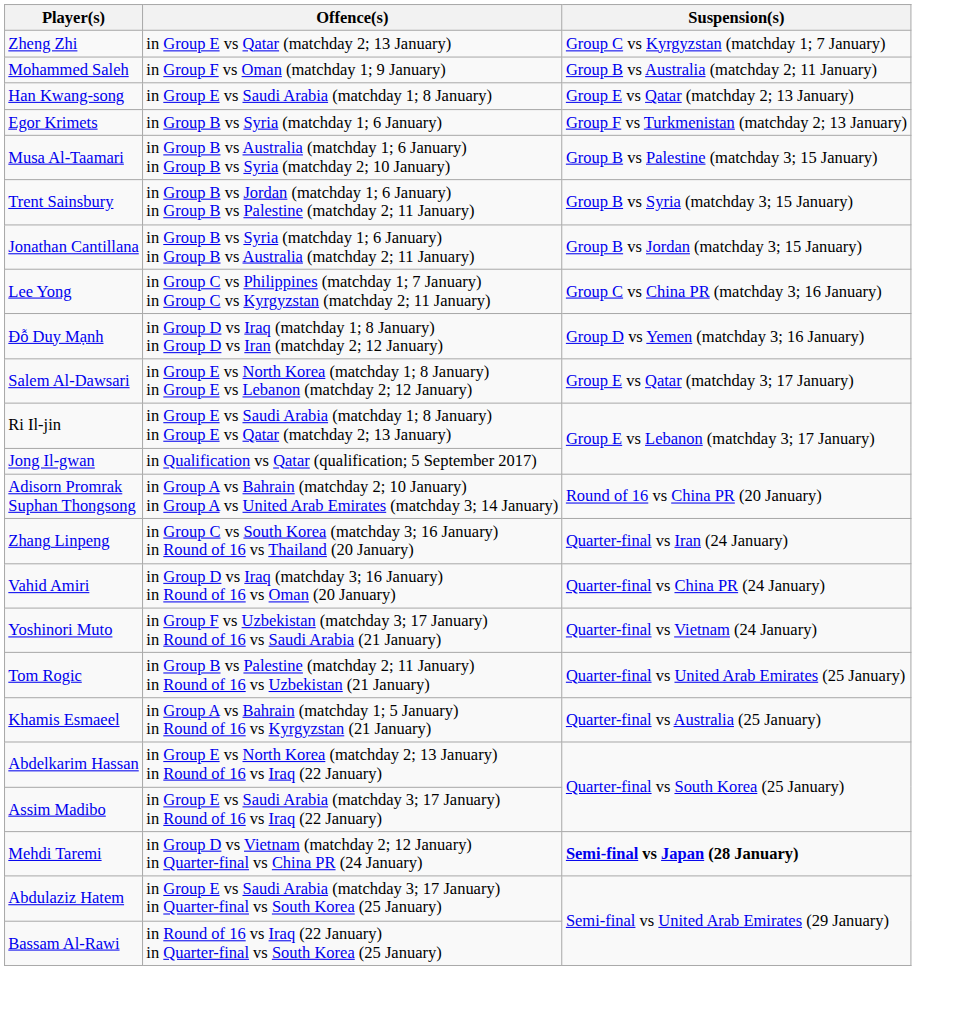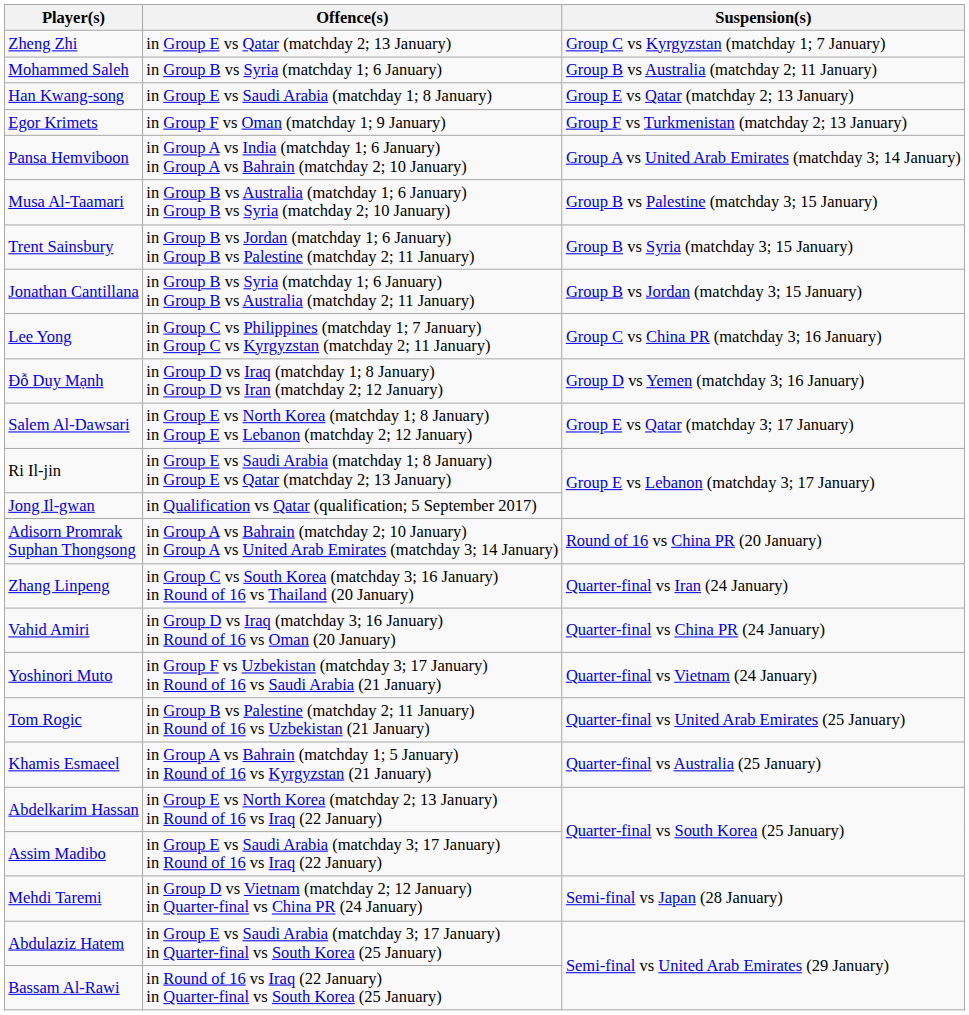 <table class="wikitable sortable plainrowheaders">
 <tr>
 <th>Player(s)</th>
 <th>Offence(s)</th>
 <th>Suspension(s)</th>
 </tr>
 <tr>
 <td> <a href='#'>Zheng Zhi</a></td>
 <td> in <a href='#'>Group E</a> vs <a href='#'>Qatar</a> (matchday 2; 13 January)</td>
 <td><a href='#'>Group C</a> vs <a href='#'>Kyrgyzstan</a> (matchday 1; 7 January)</td>
 </tr>
 <tr>
 <td> <a href='#'>Mohammed Saleh</a></td>
-<td> in <a href='#'>Group F</a> vs <a href='#'>Oman</a> (matchday 1; 9 January)</td>
+<td> in <a href='#'>Group B</a> vs <a href='#'>Syria</a> (matchday 1; 6 January)</td>
 <td><a href='#'>Group B</a> vs <a href='#'>Australia</a> (matchday 2; 11 January)</td>
 </tr>
 <tr>
 <td> <a href='#'>Han Kwang-song</a></td>
 <td> in <a href='#'>Group E</a> vs <a href='#'>Saudi Arabia</a> (matchday 1; 8 January)</td>
 <td><a href='#'>Group E</a> vs <a href='#'>Qatar</a> (matchday 2; 13 January)</td>
 </tr>
 <tr>
 <td> <a href='#'>Egor Krimets</a></td>
-<td> in <a href='#'>Group B</a> vs <a href='#'>Syria</a> (matchday 1; 6 January)</td>
+<td> in <a href='#'>Group F</a> vs <a href='#'>Oman</a> (matchday 1; 9 January)</td>
 <td><a href='#'>Group F</a> vs <a href='#'>Turkmenistan</a> (matchday 2; 13 January)</td>
+</tr>
+<tr>
+<td> <a href='#'>Pansa Hemviboon</a></td>
+<td> in <a href='#'>Group A</a> vs <a href='#'>India</a> (matchday 1; 6 January)<br> in <a href='#'>Group A</a> vs <a href='#'>Bahrain</a> (matchday 2; 10 January)</td>
+<td><a href='#'>Group A</a> vs <a href='#'>United Arab Emirates</a> (matchday 3; 14 January)</td>
 </tr>
 <tr>
 <td> <a href='#'>Musa Al-Taamari</a></td>
 <td> in <a href='#'>Group B</a> vs <a href='#'>Australia</a> (matchday 1; 6 January)<br> in <a href='#'>Group B</a> vs <a href='#'>Syria</a> (matchday 2; 10 January)</td>
 <td><a href='#'>Group B</a> vs <a href='#'>Palestine</a> (matchday 3; 15 January)</td>
 </tr>
 <tr>
 <td> <a href='#'>Trent Sainsbury</a></td>
 <td> in <a href='#'>Group B</a> vs <a href='#'>Jordan</a> (matchday 1; 6 January)<br> in <a href='#'>Group B</a> vs <a href='#'>Palestine</a> (matchday 2; 11 January)</td>
 <td><a href='#'>Group B</a> vs <a href='#'>Syria</a> (matchday 3; 15 January)</td>
 </tr>
 <tr>
 <td> <a href='#'>Jonathan Cantillana</a></td>
 <td> in <a href='#'>Group B</a> vs <a href='#'>Syria</a> (matchday 1; 6 January)<br> in <a href='#'>Group B</a> vs <a href='#'>Australia</a> (matchday 2; 11 January)</td>
 <td><a href='#'>Group B</a> vs <a href='#'>Jordan</a> (matchday 3; 15 January)</td>
 </tr>
 <tr>
 <td> <a href='#'>Lee Yong</a></td>
 <td> in <a href='#'>Group C</a> vs <a href='#'>Philippines</a> (matchday 1; 7 January)<br> in <a href='#'>Group C</a> vs <a href='#'>Kyrgyzstan</a> (matchday 2; 11 January)</td>
 <td><a href='#'>Group C</a> vs <a href='#'>China PR</a> (matchday 3; 16 January)</td>
 </tr>
 <tr>
 <td> <a href='#'>Đỗ Duy Mạnh</a></td>
 <td> in <a href='#'>Group D</a> vs <a href='#'>Iraq</a> (matchday 1; 8 January)<br> in <a href='#'>Group D</a> vs <a href='#'>Iran</a> (matchday 2; 12 January)</td>
 <td><a href='#'>Group D</a> vs <a href='#'>Yemen</a> (matchday 3; 16 January)</td>
 </tr>
 <tr>
 <td> <a href='#'>Salem Al-Dawsari</a></td>
 <td> in <a href='#'>Group E</a> vs <a href='#'>North Korea</a> (matchday 1; 8 January)<br> in <a href='#'>Group E</a> vs <a href='#'>Lebanon</a> (matchday 2; 12 January)</td>
 <td><a href='#'>Group E</a> vs <a href='#'>Qatar</a> (matchday 3; 17 January)</td>
 </tr>
 <tr>
 <td> Ri Il-jin</td>
 <td> in <a href='#'>Group E</a> vs <a href='#'>Saudi Arabia</a> (matchday 1; 8 January)<br> in <a href='#'>Group E</a> vs <a href='#'>Qatar</a> (matchday 2; 13 January)</td>
 <td rowspan="2"><a href='#'>Group E</a> vs <a href='#'>Lebanon</a> (matchday 3; 17 January)</td>
 </tr>
 <tr>
 <td> <a href='#'>Jong Il-gwan</a></td>
 <td> in <a href='#'>Qualification</a> vs <a href='#'>Qatar</a> (qualification; 5 September 2017)</td>
 </tr>
 <tr>
 <td> <a href='#'>Adisorn Promrak</a><br> <a href='#'>Suphan Thongsong</a></td>
 <td> in <a href='#'>Group A</a> vs <a href='#'>Bahrain</a> (matchday 2; 10 January)<br> in <a href='#'>Group A</a> vs <a href='#'>United Arab Emirates</a> (matchday 3; 14 January)</td>
 <td><a href='#'>Round of 16</a> vs <a href='#'>China PR</a> (20 January)</td>
 </tr>
 <tr>
 <td> <a href='#'>Zhang Linpeng</a></td>
 <td> in <a href='#'>Group C</a> vs <a href='#'>South Korea</a> (matchday 3; 16 January)<br> in <a href='#'>Round of 16</a> vs <a href='#'>Thailand</a> (20 January)</td>
 <td><a href='#'>Quarter-final</a> vs <a href='#'>Iran</a> (24 January)</td>
 </tr>
 <tr>
 <td> <a href='#'>Vahid Amiri</a></td>
 <td> in <a href='#'>Group D</a> vs <a href='#'>Iraq</a> (matchday 3; 16 January)<br> in <a href='#'>Round of 16</a> vs <a href='#'>Oman</a> (20 January)</td>
 <td><a href='#'>Quarter-final</a> vs <a href='#'>China PR</a> (24 January)</td>
 </tr>
 <tr>
 <td> <a href='#'>Yoshinori Muto</a></td>
 <td> in <a href='#'>Group F</a> vs <a href='#'>Uzbekistan</a> (matchday 3; 17 January)<br> in <a href='#'>Round of 16</a> vs <a href='#'>Saudi Arabia</a> (21 January)</td>
 <td><a href='#'>Quarter-final</a> vs <a href='#'>Vietnam</a> (24 January)</td>
 </tr>
 <tr>
 <td> <a href='#'>Tom Rogic</a></td>
 <td> in <a href='#'>Group B</a> vs <a href='#'>Palestine</a> (matchday 2; 11 January)<br> in <a href='#'>Round of 16</a> vs <a href='#'>Uzbekistan</a> (21 January)</td>
 <td><a href='#'>Quarter-final</a> vs <a href='#'>United Arab Emirates</a> (25 January)</td>
 </tr>
 <tr>
 <td> <a href='#'>Khamis Esmaeel</a></td>
 <td> in <a href='#'>Group A</a> vs <a href='#'>Bahrain</a> (matchday 1; 5 January)<br> in <a href='#'>Round of 16</a> vs <a href='#'>Kyrgyzstan</a> (21 January)</td>
 <td><a href='#'>Quarter-final</a> vs <a href='#'>Australia</a> (25 January)</td>
 </tr>
 <tr>
 <td> <a href='#'>Abdelkarim Hassan</a></td>
 <td> in <a href='#'>Group E</a> vs <a href='#'>North Korea</a> (matchday 2; 13 January)<br> in <a href='#'>Round of 16</a> vs <a href='#'>Iraq</a> (22 January)</td>
 <td rowspan="2"><a href='#'>Quarter-final</a> vs <a href='#'>South Korea</a> (25 January)</td>
 </tr>
 <tr>
 <td> <a href='#'>Assim Madibo</a></td>
 <td> in <a href='#'>Group E</a> vs <a href='#'>Saudi Arabia</a> (matchday 3; 17 January)<br> in <a href='#'>Round of 16</a> vs <a href='#'>Iraq</a> (22 January)</td>
 </tr>
 <tr>
 <td> <a href='#'>Mehdi Taremi</a></td>
 <td> in <a href='#'>Group D</a> vs <a href='#'>Vietnam</a> (matchday 2; 12 January)<br> in <a href='#'>Quarter-final</a> vs <a href='#'>China PR</a> (24 January)</td>
-<td><strong><a href='#'>Semi-final</a> vs <a href='#'>Japan</a> (28 January)</strong></td>
+<td><a href='#'>Semi-final</a> vs <a href='#'>Japan</a> (28 January)</td>
 </tr>
 <tr>
 <td> <a href='#'>Abdulaziz Hatem</a></td>
 <td> in <a href='#'>Group E</a> vs <a href='#'>Saudi Arabia</a> (matchday 3; 17 January)<br> in <a href='#'>Quarter-final</a> vs <a href='#'>South Korea</a> (25 January)</td>
 <td rowspan="2"><a href='#'>Semi-final</a> vs <a href='#'>United Arab Emirates</a> (29 January)</td>
 </tr>
 <tr>
 <td> <a href='#'>Bassam Al-Rawi</a></td>
 <td> in <a href='#'>Round of 16</a> vs <a href='#'>Iraq</a> (22 January)<br> in <a href='#'>Quarter-final</a> vs <a href='#'>South Korea</a> (25 January)</td>
 </tr>
 </table>
